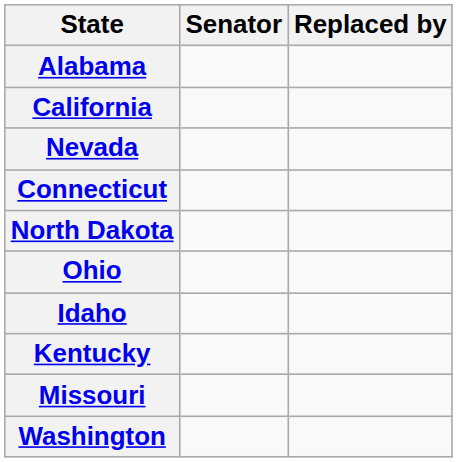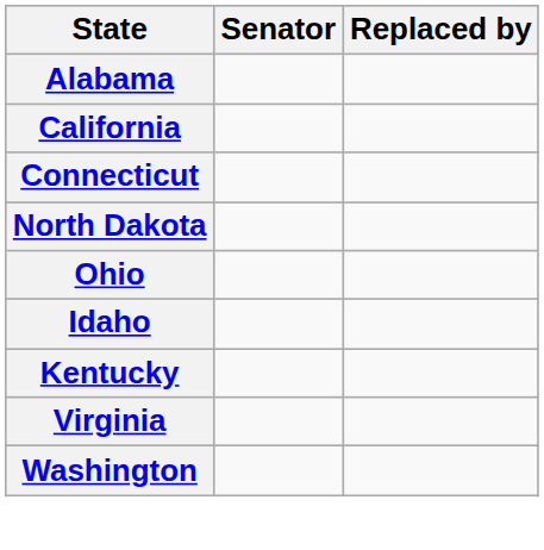 <table class="wikitable sortable plainrowheaders">
 <tr>
 <th scope="col">State</th>
 <th scope="col">Senator</th>
 <th scope="col">Replaced by</th>
 </tr>
 <tr>
 <th><a href='#'>Alabama</a></th>
 <td></td>
 <td></td>
 </tr>
 <tr>
 <th><a href='#'>California</a></th>
-<td></td>
-<td></td>
-</tr>
-<tr>
-<th><a href='#'>Nevada</a></th>
 <td></td>
 <td></td>
 </tr>
 <tr>
 <th><a href='#'>Connecticut</a></th>
 <td></td>
 <td></td>
 </tr>
 <tr>
 <th><a href='#'>North Dakota</a></th>
 <td></td>
 <td></td>
 </tr>
 <tr>
 <th><a href='#'>Ohio</a></th>
 <td></td>
 <td></td>
 </tr>
 <tr>
 <th><a href='#'>Idaho</a></th>
 <td></td>
 <td></td>
 </tr>
 <tr>
 <th><a href='#'>Kentucky</a></th>
 <td></td>
 <td></td>
 </tr>
 <tr>
-<th><a href='#'>Missouri</a></th>
+<th><a href='#'>Virginia</a></th>
 <td></td>
 <td></td>
 </tr>
 <tr>
 <th><a href='#'>Washington</a></th>
 <td></td>
 <td></td>
 </tr>
 </table>
